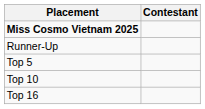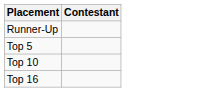 <table class="wikitable sortable" style="font-size: 95%;">
 <tr>
 <th>Placement</th>
 <th>Contestant</th>
-</tr>
-<tr>
-<td><strong>Miss Cosmo Vietnam 2025</strong></td>
-<td></td>
 </tr>
 <tr>
 <td>Runner-Up</td>
 <td></td>
 </tr>
 <tr>
 <td>Top 5</td>
 <td></td>
 </tr>
 <tr>
 <td>Top 10</td>
 <td></td>
 </tr>
 <tr>
 <td>Top 16</td>
 <td></td>
 </tr>
 </table>
